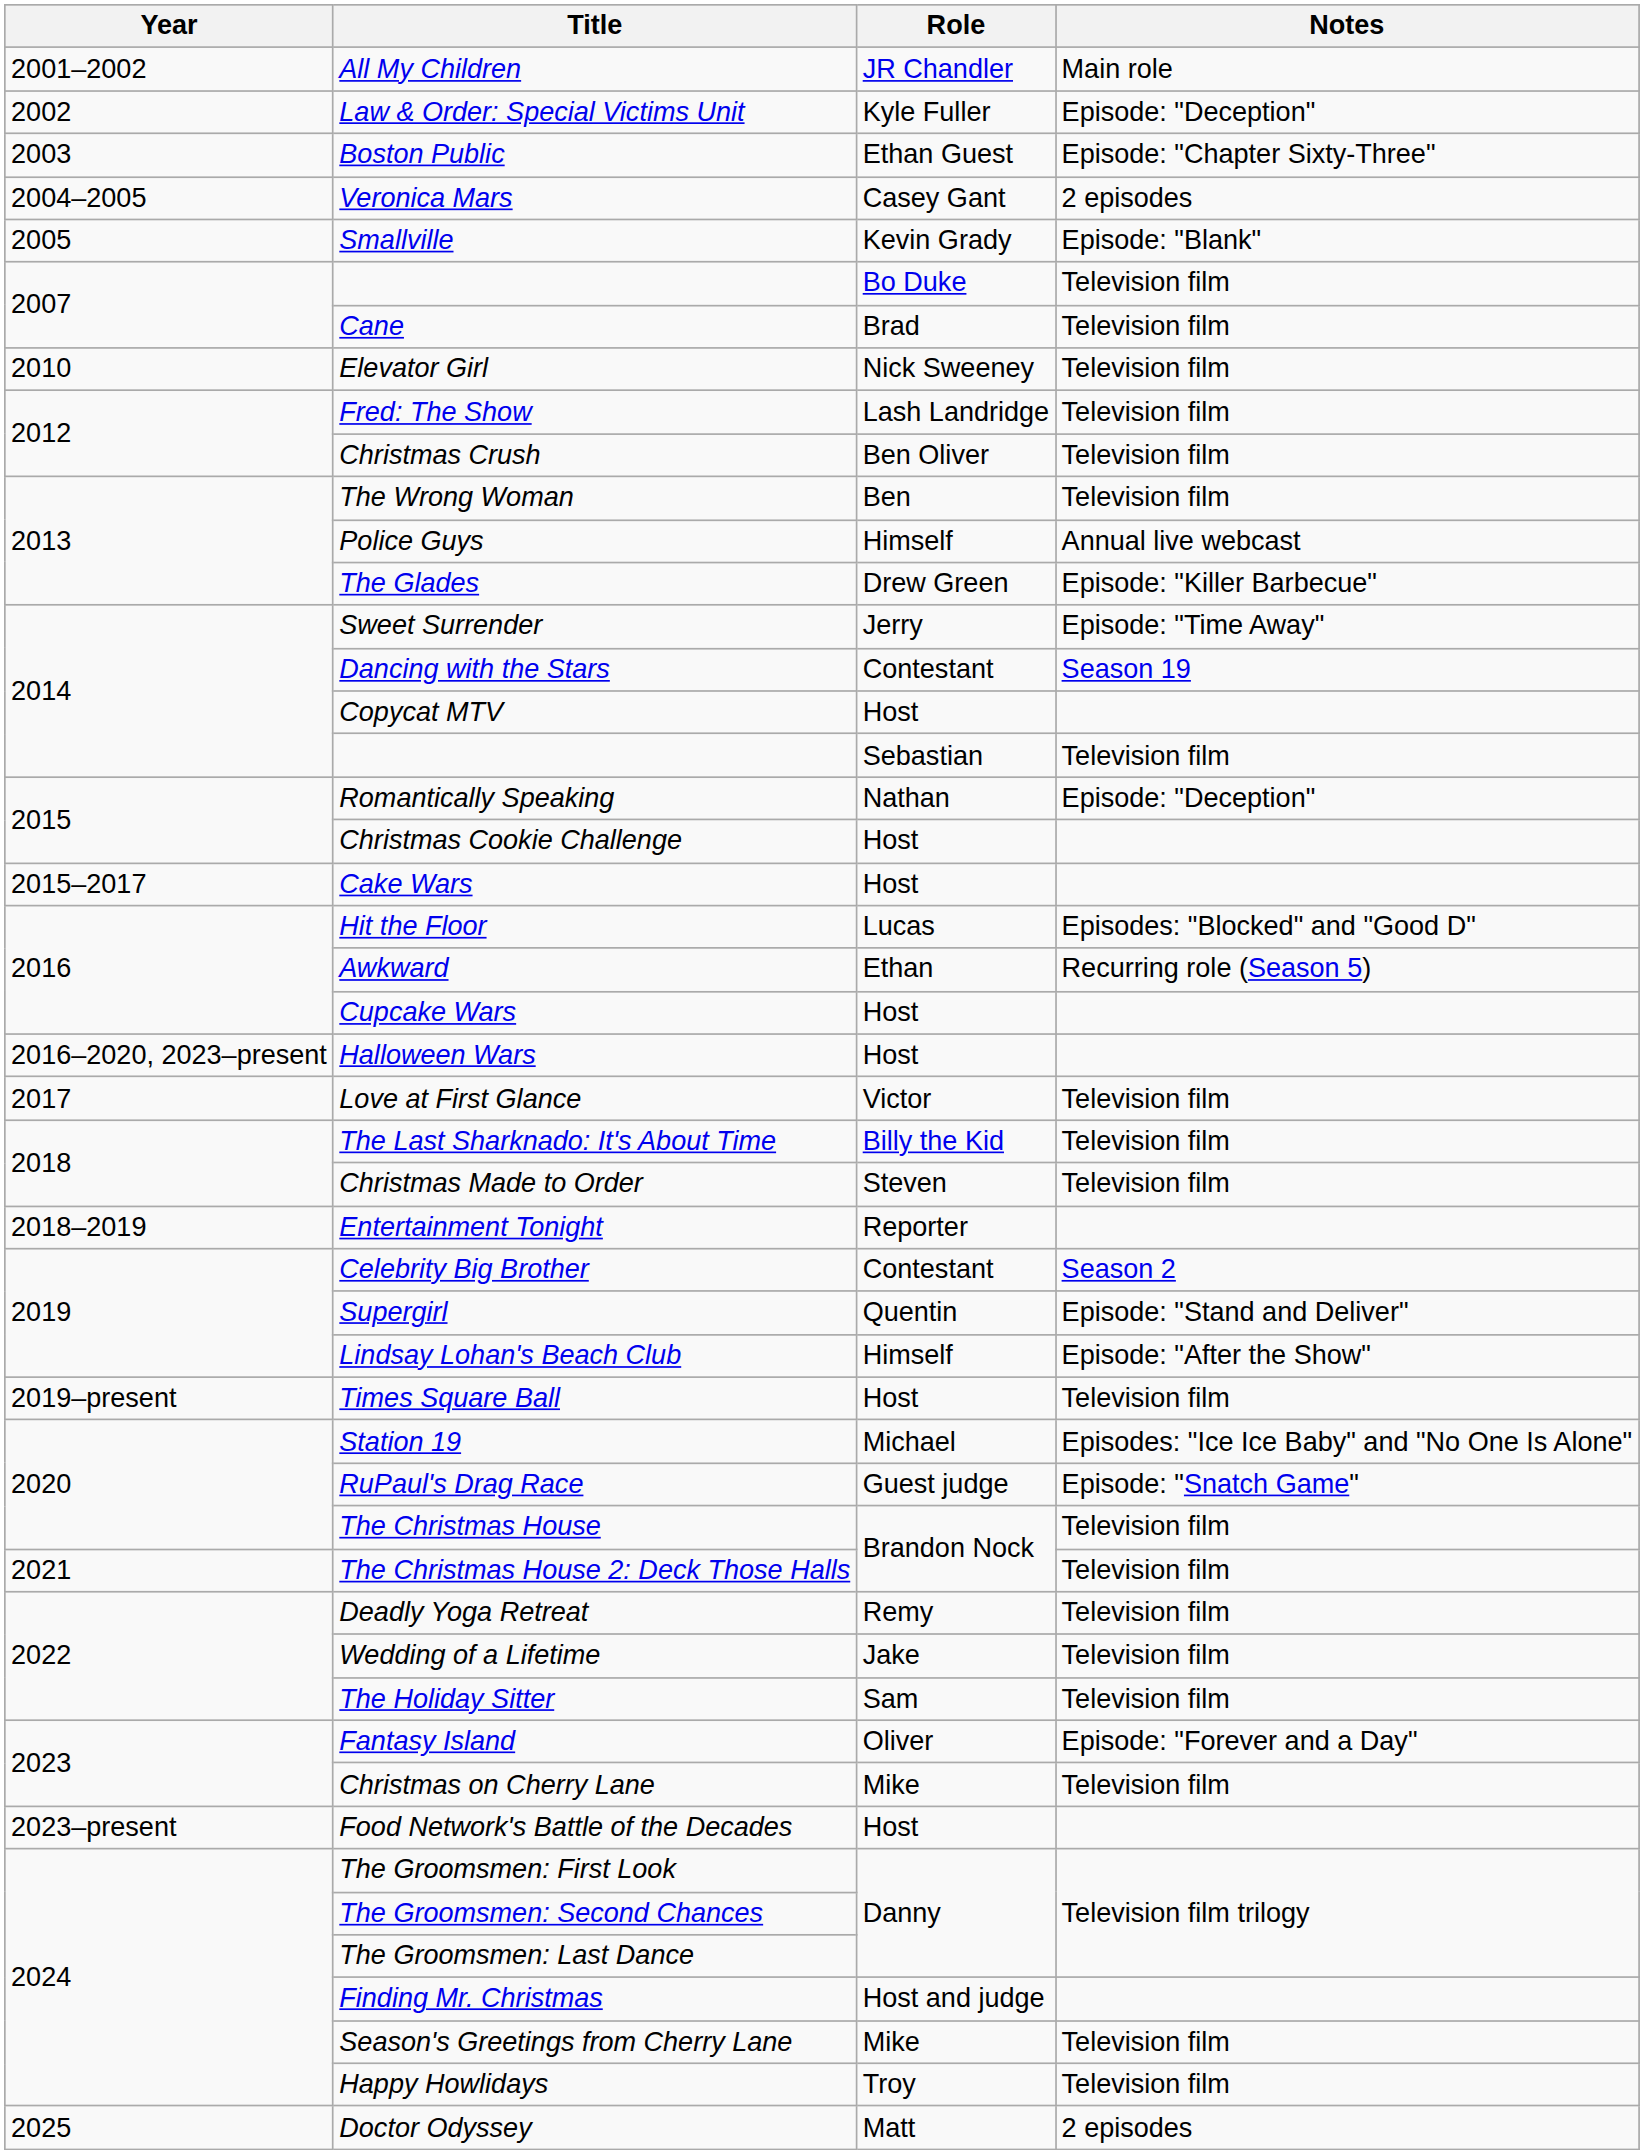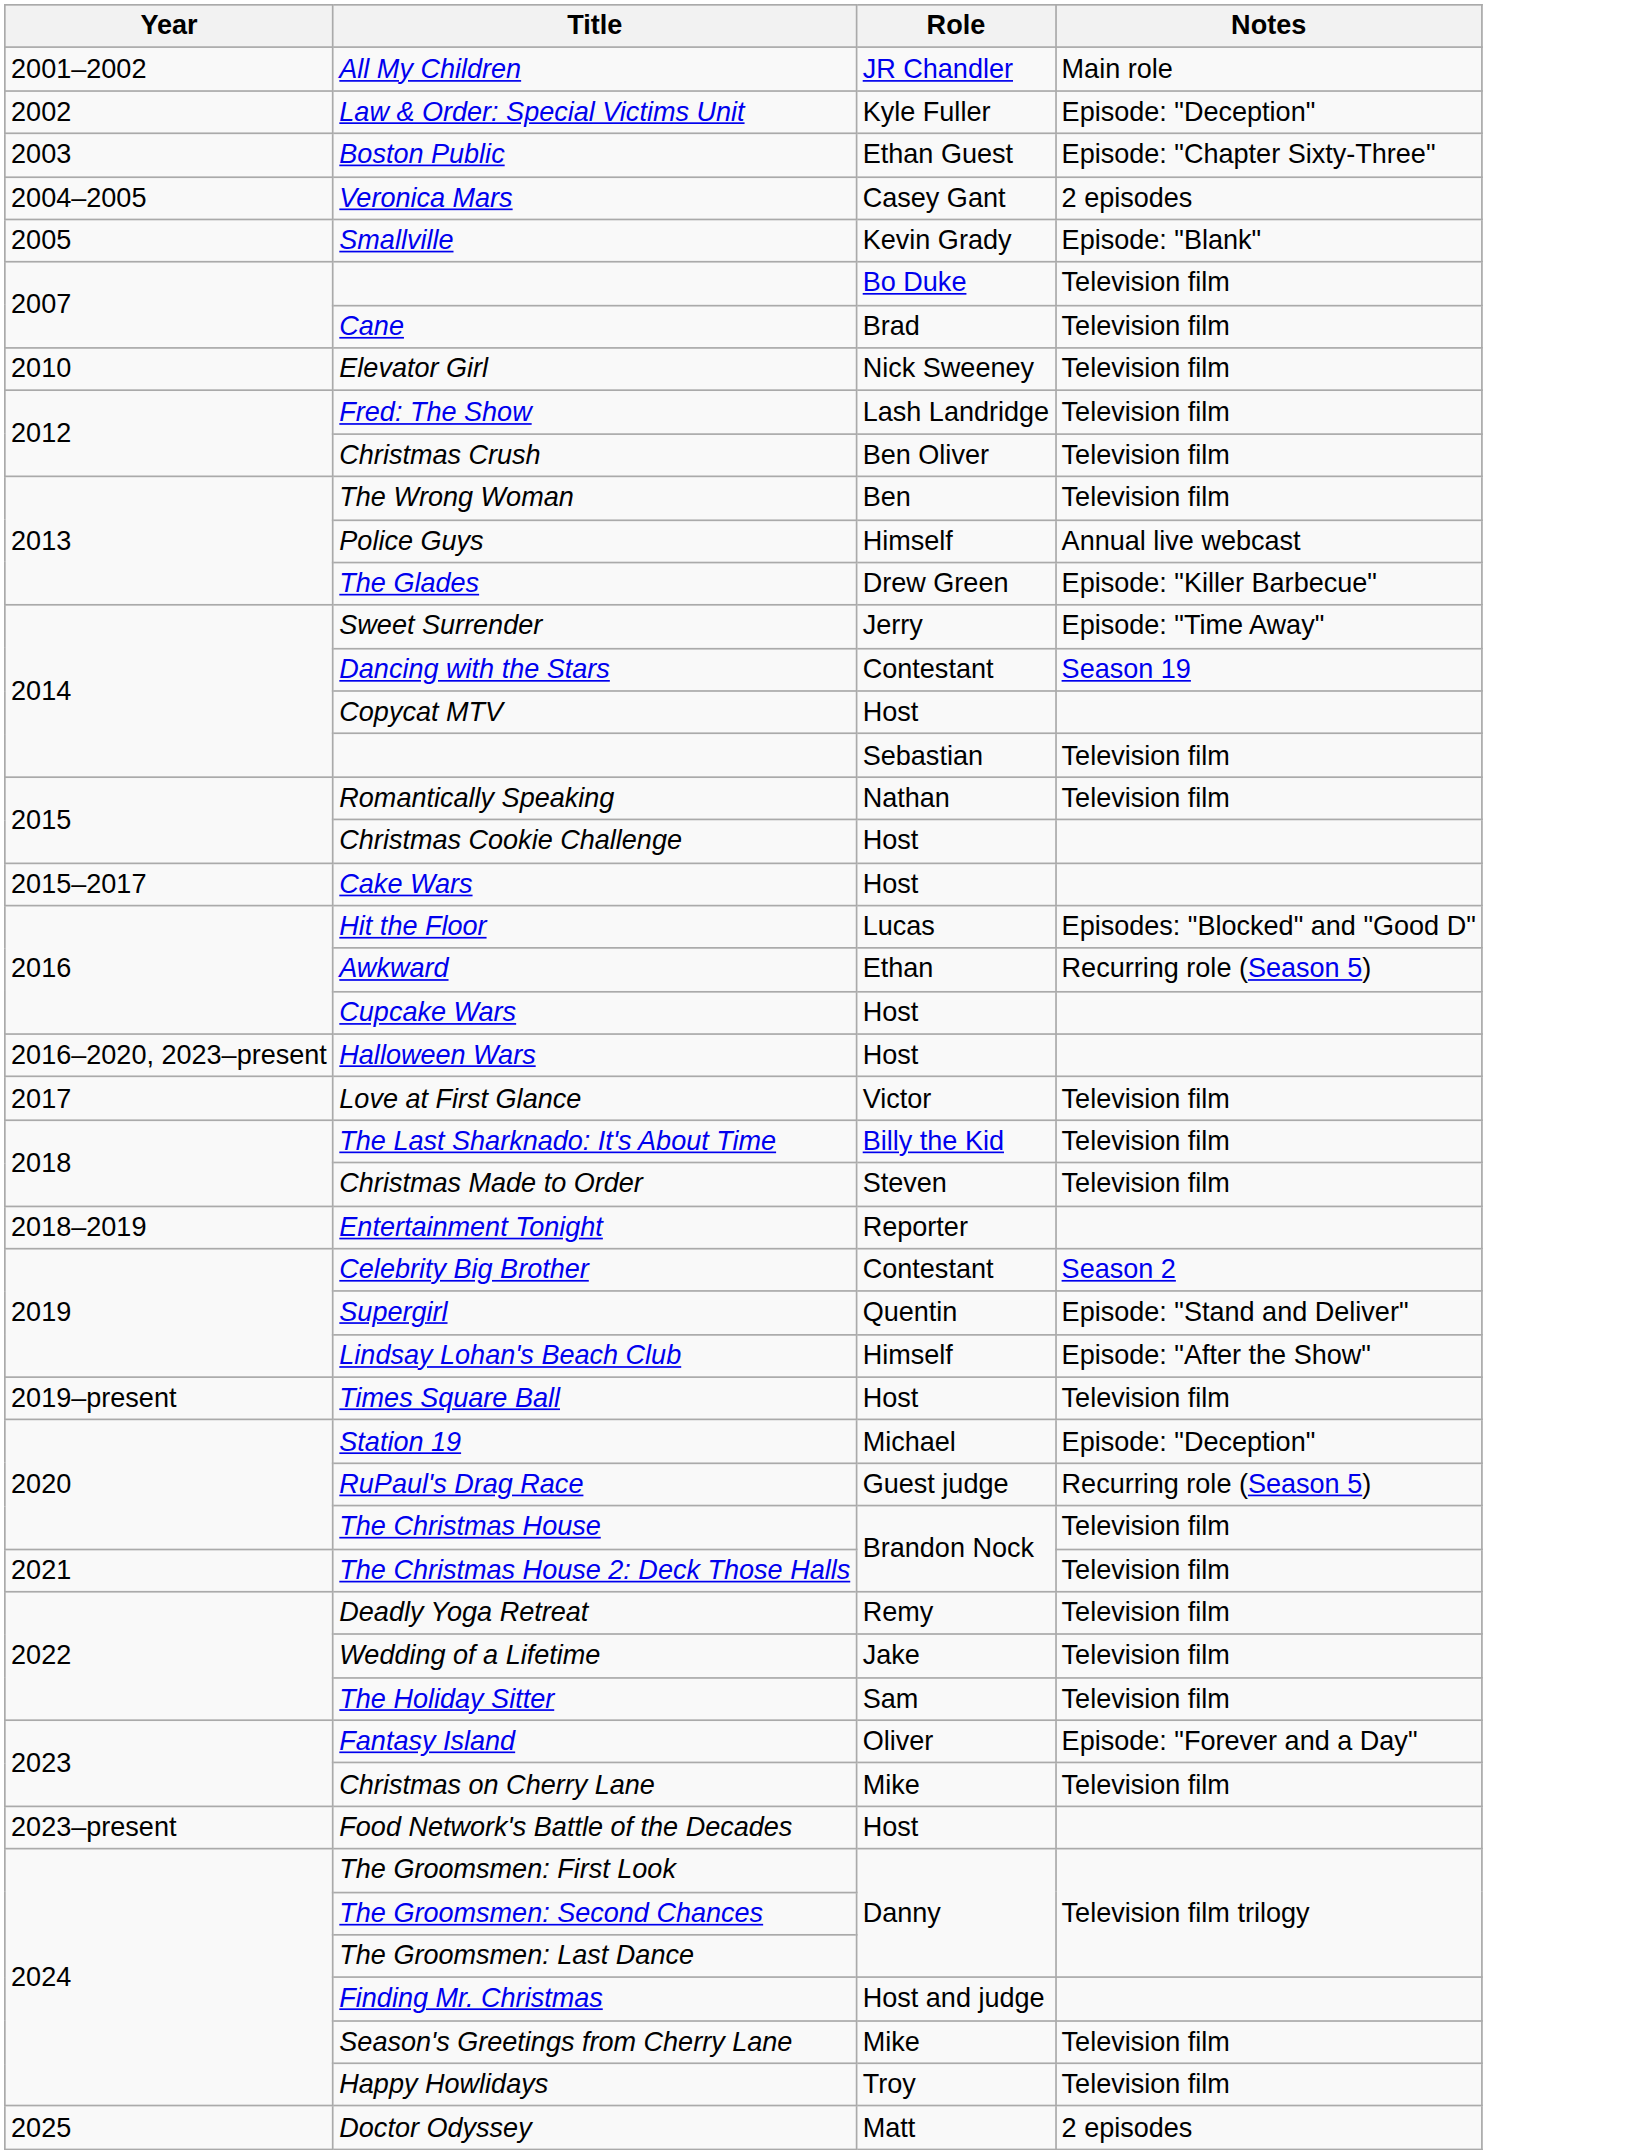 <table class="wikitable">
 <tr>
 <th>Year</th>
 <th>Title</th>
 <th>Role</th>
 <th class="unsortable">Notes</th>
 </tr>
 <tr>
 <td>2001–2002</td>
 <td><em><a href='#'>All My Children</a></em></td>
 <td><a href='#'>JR Chandler</a></td>
 <td>Main role</td>
 </tr>
 <tr>
 <td>2002</td>
 <td><em><a href='#'>Law & Order: Special Victims Unit</a></em></td>
 <td>Kyle Fuller</td>
 <td>Episode: "Deception"</td>
 </tr>
 <tr>
 <td>2003</td>
 <td><em><a href='#'>Boston Public</a></em></td>
 <td>Ethan Guest</td>
 <td>Episode: "Chapter Sixty-Three"</td>
 </tr>
 <tr>
 <td>2004–2005</td>
 <td><em><a href='#'>Veronica Mars</a></em></td>
 <td>Casey Gant</td>
 <td>2 episodes</td>
 </tr>
 <tr>
 <td>2005</td>
 <td><em><a href='#'>Smallville</a></em></td>
 <td>Kevin Grady</td>
 <td>Episode: "Blank"</td>
 </tr>
 <tr>
 <td rowspan=2>2007</td>
 <td><em></em></td>
 <td><a href='#'>Bo Duke</a></td>
 <td>Television film</td>
 </tr>
 <tr>
 <td><em><a href='#'>Cane</a></em></td>
 <td>Brad</td>
 <td>Television film</td>
 </tr>
 <tr>
 <td>2010</td>
 <td><em>Elevator Girl</em></td>
 <td>Nick Sweeney</td>
 <td>Television film</td>
 </tr>
 <tr>
 <td rowspan=2>2012</td>
 <td><em><a href='#'>Fred: The Show</a></em></td>
 <td>Lash Landridge</td>
 <td>Television film</td>
 </tr>
 <tr>
 <td><em>Christmas Crush</em></td>
 <td>Ben Oliver</td>
 <td>Television film</td>
 </tr>
 <tr>
 <td rowspan=3>2013</td>
 <td><em>The Wrong Woman</em></td>
 <td>Ben</td>
 <td>Television film</td>
 </tr>
 <tr>
 <td><em>Police Guys</em></td>
 <td>Himself</td>
 <td>Annual live webcast</td>
 </tr>
 <tr>
 <td><em><a href='#'>The Glades</a></em></td>
 <td>Drew Green</td>
 <td>Episode: "Killer Barbecue"</td>
 </tr>
 <tr>
 <td rowspan=4>2014</td>
 <td><em>Sweet Surrender</em></td>
 <td>Jerry</td>
 <td>Episode: "Time Away"</td>
 </tr>
 <tr>
 <td><em><a href='#'>Dancing with the Stars</a></em></td>
 <td>Contestant</td>
 <td><a href='#'>Season 19</a></td>
 </tr>
 <tr>
 <td><em>Copycat MTV</em></td>
 <td>Host</td>
 <td></td>
 </tr>
 <tr>
 <td><em></em></td>
 <td>Sebastian</td>
 <td>Television film</td>
 </tr>
 <tr>
 <td rowspan=2>2015</td>
 <td><em>Romantically Speaking</em></td>
 <td>Nathan</td>
-<td>Episode: "Deception"</td>
+<td>Television film</td>
 </tr>
 <tr>
 <td><em>Christmas Cookie Challenge</em></td>
 <td>Host</td>
 <td></td>
 </tr>
 <tr>
 <td>2015–2017</td>
 <td><em><a href='#'>Cake Wars</a></em></td>
 <td>Host</td>
 <td></td>
 </tr>
 <tr>
 <td rowspan=3>2016</td>
 <td><em><a href='#'>Hit the Floor</a></em></td>
 <td>Lucas</td>
 <td>Episodes: "Blocked" and "Good D"</td>
 </tr>
 <tr>
 <td><em><a href='#'>Awkward</a></em></td>
 <td>Ethan</td>
 <td>Recurring role (<a href='#'>Season 5</a>)</td>
 </tr>
 <tr>
 <td><em><a href='#'>Cupcake Wars</a></em></td>
 <td>Host</td>
 <td></td>
 </tr>
 <tr>
 <td>2016–2020, 2023–present</td>
 <td><em><a href='#'>Halloween Wars</a></em></td>
 <td>Host</td>
 <td></td>
 </tr>
 <tr>
 <td>2017</td>
 <td><em>Love at First Glance</em></td>
 <td>Victor</td>
 <td>Television film</td>
 </tr>
 <tr>
 <td rowspan=2>2018</td>
 <td><em><a href='#'>The Last Sharknado: It's About Time</a></em></td>
 <td><a href='#'>Billy the Kid</a></td>
 <td>Television film</td>
 </tr>
 <tr>
 <td><em>Christmas Made to Order</em></td>
 <td>Steven</td>
 <td>Television film</td>
 </tr>
 <tr>
 <td>2018–2019</td>
 <td><em><a href='#'>Entertainment Tonight</a></em></td>
 <td>Reporter</td>
 <td></td>
 </tr>
 <tr>
 <td rowspan=3>2019</td>
 <td><em><a href='#'>Celebrity Big Brother</a></em></td>
 <td>Contestant</td>
 <td><a href='#'>Season 2</a></td>
 </tr>
 <tr>
 <td><em><a href='#'>Supergirl</a></em></td>
 <td>Quentin</td>
 <td>Episode: "Stand and Deliver"</td>
 </tr>
 <tr>
 <td><em><a href='#'>Lindsay Lohan's Beach Club</a></em></td>
 <td>Himself</td>
 <td>Episode: "After the Show"</td>
 </tr>
 <tr>
 <td>2019–present</td>
 <td><em><a href='#'>Times Square Ball</a></em></td>
 <td>Host</td>
 <td>Television film</td>
 </tr>
 <tr>
 <td rowspan=3>2020</td>
 <td><em><a href='#'>Station 19</a></em></td>
 <td>Michael</td>
-<td>Episodes: "Ice Ice Baby" and "No One Is Alone"</td>
+<td>Episode: "Deception"</td>
 </tr>
 <tr>
 <td><a href='#'><em>RuPaul's Drag Race</em></a></td>
 <td>Guest judge</td>
-<td>Episode: "<a href='#'>Snatch Game</a>"</td>
+<td>Recurring role (<a href='#'>Season 5</a>)</td>
 </tr>
 <tr>
 <td><em><a href='#'>The Christmas House</a></em></td>
 <td rowspan="2">Brandon Nock</td>
 <td>Television film</td>
 </tr>
 <tr>
 <td>2021</td>
 <td><em><a href='#'>The Christmas House 2: Deck Those Halls</a></em></td>
 <td>Television film</td>
 </tr>
 <tr>
 <td rowspan="3">2022</td>
 <td><em>Deadly Yoga Retreat</em></td>
 <td>Remy</td>
 <td>Television film</td>
 </tr>
 <tr>
 <td><em>Wedding of a Lifetime</em></td>
 <td>Jake</td>
 <td>Television film</td>
 </tr>
 <tr>
 <td><em><a href='#'>The Holiday Sitter</a></em></td>
 <td>Sam</td>
 <td>Television film</td>
 </tr>
 <tr>
 <td rowspan="2">2023</td>
 <td><em><a href='#'>Fantasy Island</a></em></td>
 <td>Oliver</td>
 <td>Episode: "Forever and a Day"</td>
 </tr>
 <tr>
 <td><em>Christmas on Cherry Lane</em></td>
 <td>Mike</td>
 <td>Television film</td>
 </tr>
 <tr>
 <td>2023–present</td>
 <td><em>Food Network's Battle of the Decades</em></td>
 <td>Host</td>
 <td></td>
 </tr>
 <tr>
 <td rowspan="6">2024</td>
 <td><em>The Groomsmen: First Look</em></td>
 <td rowspan="3">Danny</td>
 <td rowspan="3">Television film trilogy</td>
 </tr>
 <tr>
 <td><em><a href='#'>The Groomsmen: Second Chances</a></em></td>
 </tr>
 <tr>
 <td><em>The Groomsmen: Last Dance</em></td>
 </tr>
 <tr>
 <td><em><a href='#'>Finding Mr. Christmas</a></em></td>
 <td>Host and judge</td>
 <td></td>
 </tr>
 <tr>
 <td><em>Season's Greetings from Cherry Lane</em></td>
 <td>Mike</td>
 <td>Television film</td>
 </tr>
 <tr>
 <td><em>Happy Howlidays</em></td>
 <td>Troy</td>
 <td>Television film</td>
 </tr>
 <tr>
 <td>2025</td>
 <td><em>Doctor Odyssey</em></td>
 <td>Matt</td>
 <td>2 episodes</td>
 </tr>
 </table>
